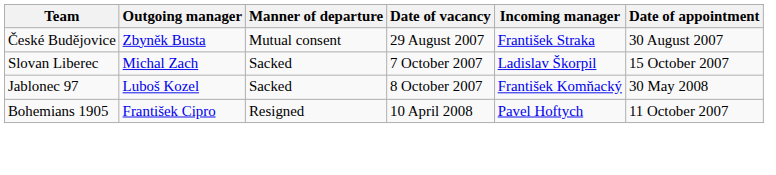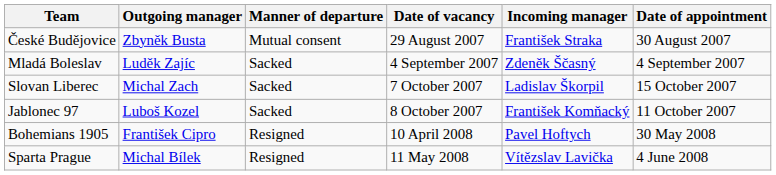 <table class="wikitable">
 <tr>
 <th>Team</th>
 <th>Outgoing manager</th>
 <th>Manner of departure</th>
 <th>Date of vacancy</th>
 <th>Incoming manager</th>
 <th>Date of appointment</th>
 </tr>
 <tr>
 <td>České Budějovice</td>
 <td> <a href='#'>Zbyněk Busta</a></td>
 <td>Mutual consent</td>
 <td>29 August 2007</td>
 <td> <a href='#'>František Straka</a></td>
 <td>30 August 2007</td>
 </tr>
 <tr>
+<td>Mladá Boleslav</td>
+<td> <a href='#'>Luděk Zajíc</a></td>
+<td>Sacked</td>
+<td>4 September 2007</td>
+<td> <a href='#'>Zdeněk Ščasný</a></td>
+<td>4 September 2007</td>
+</tr>
+<tr>
 <td>Slovan Liberec</td>
 <td> <a href='#'>Michal Zach</a></td>
 <td>Sacked</td>
 <td>7 October 2007</td>
 <td> <a href='#'>Ladislav Škorpil</a></td>
 <td>15 October 2007</td>
 </tr>
 <tr>
 <td>Jablonec 97</td>
 <td> <a href='#'>Luboš Kozel</a></td>
 <td>Sacked</td>
 <td>8 October 2007</td>
 <td> <a href='#'>František Komňacký</a></td>
-<td>30 May 2008</td>
+<td>11 October 2007</td>
 </tr>
 <tr>
 <td>Bohemians 1905</td>
 <td> <a href='#'>František Cipro</a></td>
 <td>Resigned</td>
 <td>10 April 2008</td>
 <td> <a href='#'>Pavel Hoftych</a> </td>
-<td>11 October 2007</td>
+<td>30 May 2008</td>
+</tr>
+<tr>
+<td>Sparta Prague</td>
+<td> <a href='#'>Michal Bílek</a></td>
+<td>Resigned</td>
+<td>11 May 2008</td>
+<td> <a href='#'>Vítězslav Lavička</a> </td>
+<td>4 June 2008</td>
 </tr>
 </table>
